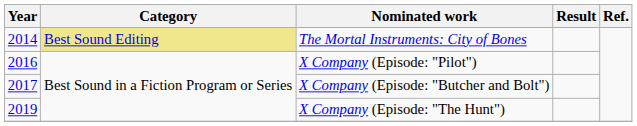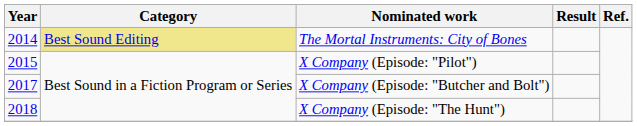 <table class="wikitable sortable">
 <tr>
 <th>Year</th>
 <th>Category</th>
 <th>Nominated work</th>
 <th>Result</th>
 <th>Ref.</th>
 </tr>
 <tr>
 <td><a href='#'>2014</a></td>
 <td style="background: khaki;"><a href='#'>Best Sound Editing</a></td>
 <td><em><a href='#'>The Mortal Instruments: City of Bones</a></em></td>
 <td></td>
 <td rowspan="4"></td>
 </tr>
 <tr>
-<td><a href='#'>2016</a></td>
+<td><a href='#'>2015</a></td>
 <td rowspan="3">Best Sound in a Fiction Program or Series</td>
 <td><em><a href='#'>X Company</a></em> (Episode: "Pilot")</td>
 <td></td>
 </tr>
 <tr>
 <td><a href='#'>2017</a></td>
 <td><em><a href='#'>X Company</a></em> (Episode: "Butcher and Bolt")</td>
 <td></td>
 </tr>
 <tr>
-<td><a href='#'>2019</a></td>
+<td><a href='#'>2018</a></td>
 <td><em><a href='#'>X Company</a></em> (Episode: "The Hunt")</td>
 <td></td>
 </tr>
 <tr>
 </tr>
 </table>
